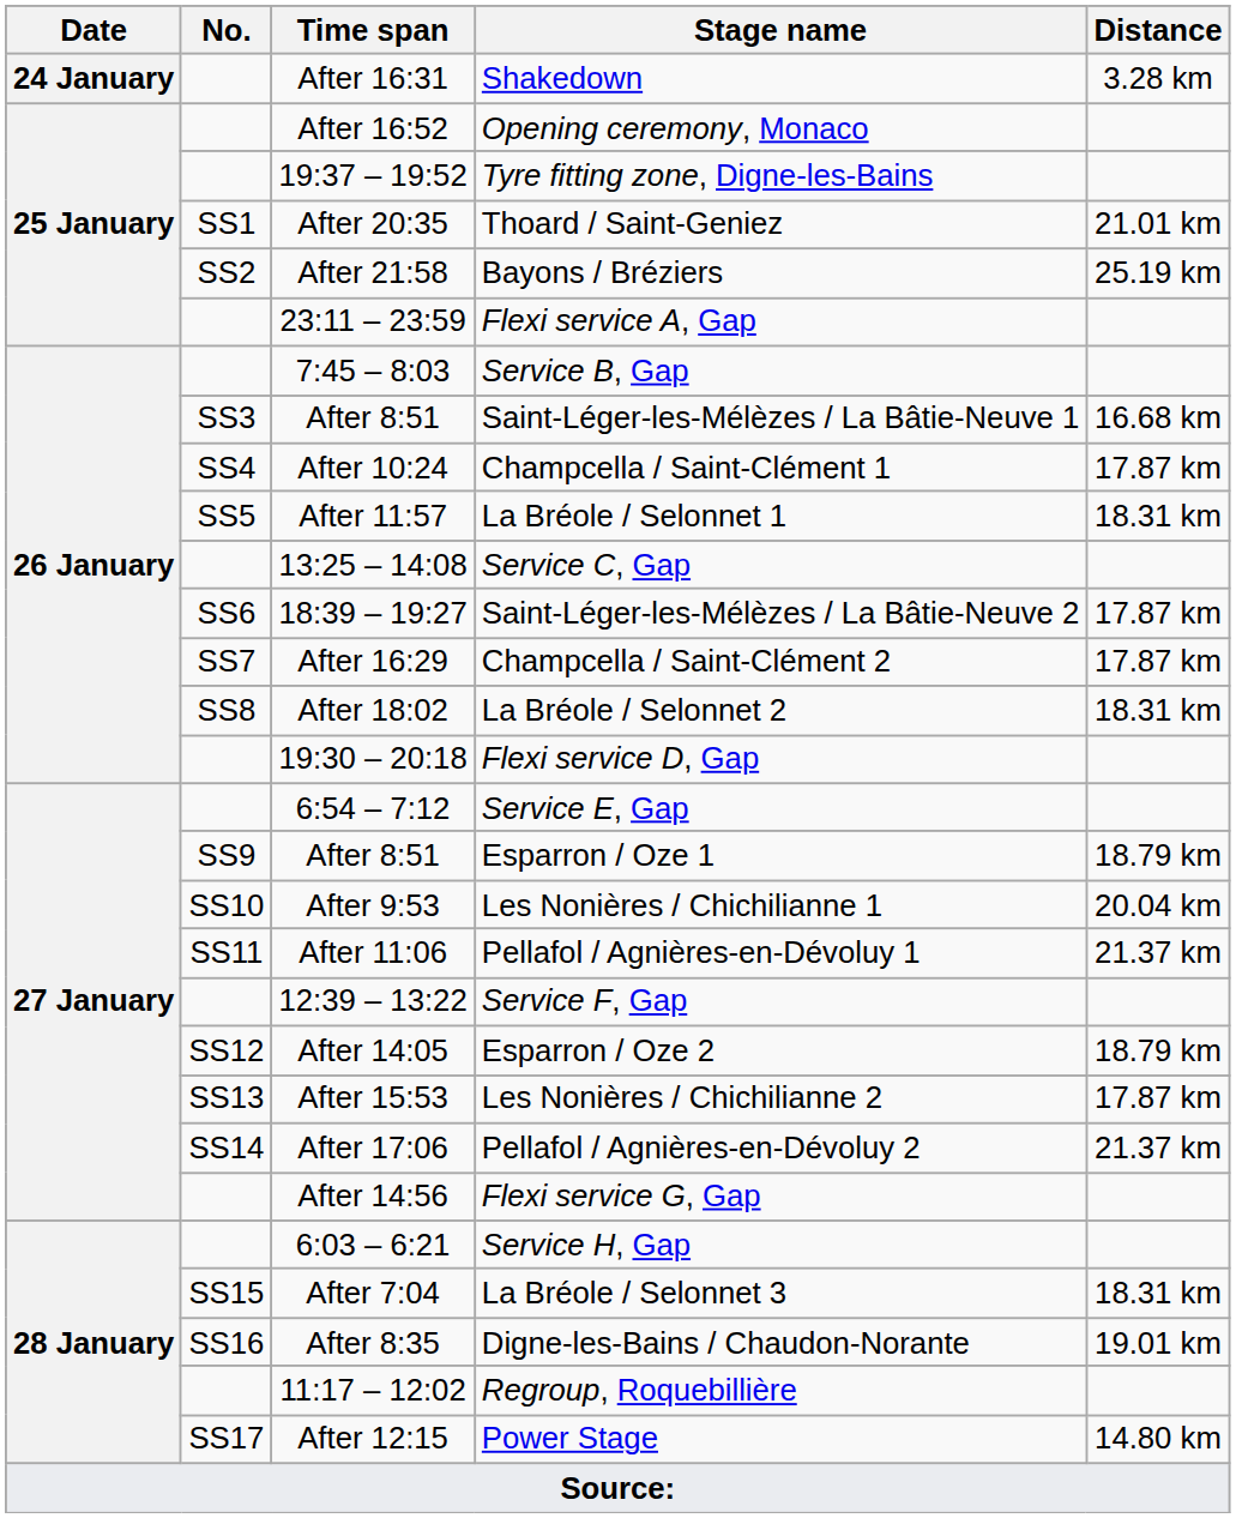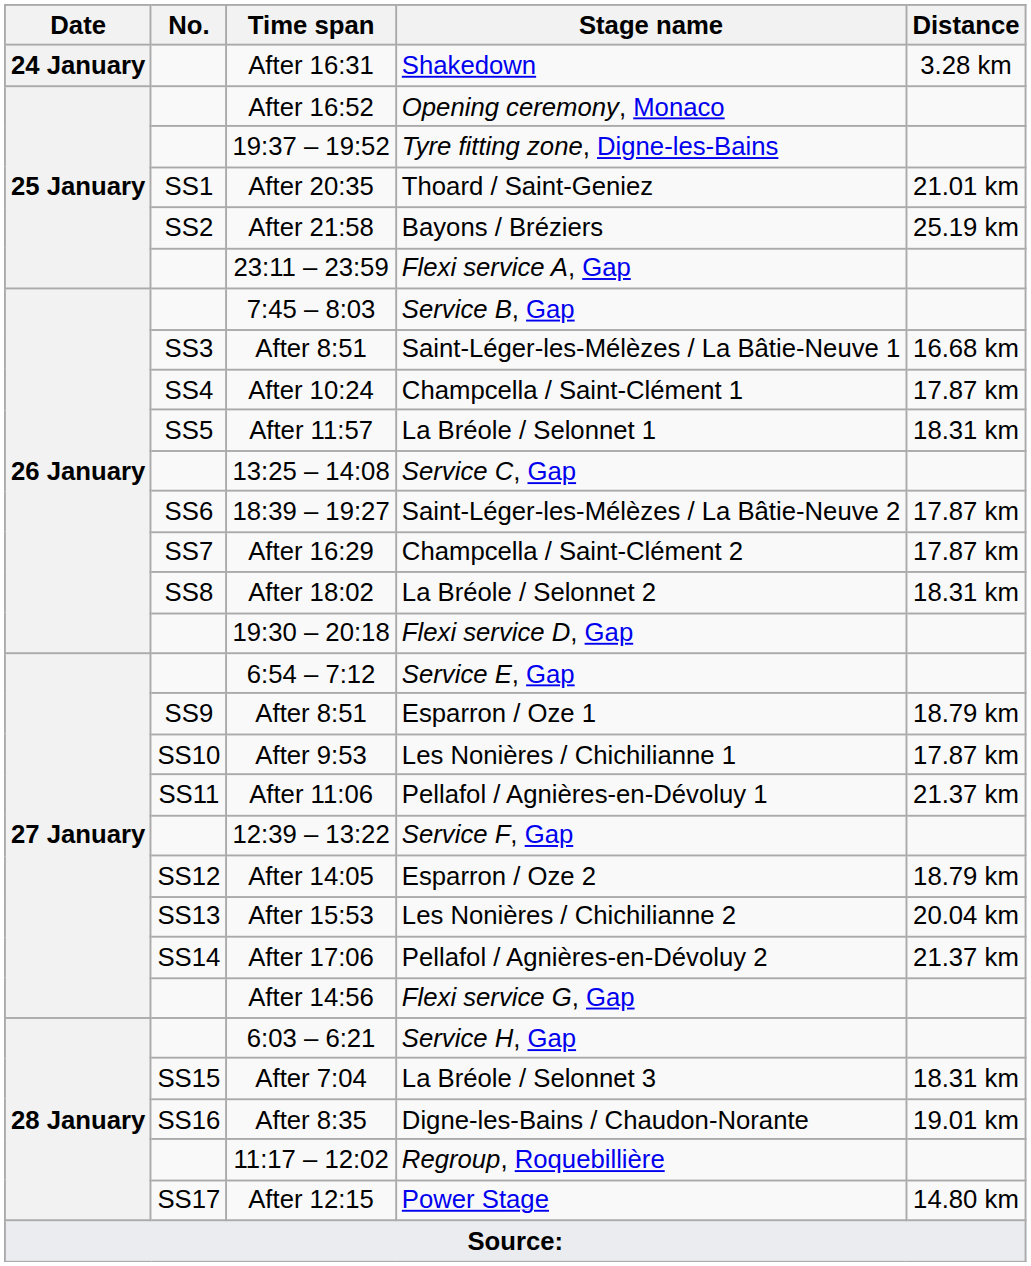 <table class="wikitable" style="font-size: 85%;">
 <tr>
 <th>Date</th>
 <th>No.</th>
 <th>Time span</th>
 <th>Stage name</th>
 <th>Distance</th>
 </tr>
 <tr>
 <th>24 January</th>
 <td></td>
 <td align="center">After 16:31</td>
 <td><a href='#'>Shakedown</a></td>
 <td align="center">3.28 km</td>
 </tr>
 <tr>
 <th rowspan="5">25 January</th>
 <td align="center"></td>
 <td align="center">After 16:52</td>
 <td><em>Opening ceremony</em>, <a href='#'>Monaco</a></td>
 <td></td>
 </tr>
 <tr>
 <td align="center"></td>
 <td align="center">19:37 – 19:52</td>
 <td><em>Tyre fitting zone</em>, <a href='#'>Digne-les-Bains</a></td>
 <td></td>
 </tr>
 <tr>
 <td align="center">SS1</td>
 <td align="center">After 20:35</td>
 <td>Thoard / Saint-Geniez</td>
 <td align="center">21.01 km</td>
 </tr>
 <tr>
 <td align="center">SS2</td>
 <td align="center">After 21:58</td>
 <td>Bayons / Bréziers</td>
 <td align="center">25.19 km</td>
 </tr>
 <tr>
 <td align="center"></td>
 <td align="center">23:11 – 23:59</td>
 <td><em>Flexi service A</em>, <a href='#'>Gap</a></td>
 <td></td>
 </tr>
 <tr>
 <th rowspan="9">26 January</th>
 <td align="center"></td>
 <td align="center">7:45 – 8:03</td>
 <td><em>Service B</em>, <a href='#'>Gap</a></td>
 <td></td>
 </tr>
 <tr>
 <td align="center">SS3</td>
 <td align="center">After 8:51</td>
 <td>Saint-Léger-les-Mélèzes / La Bâtie-Neuve 1</td>
 <td align="center">16.68 km</td>
 </tr>
 <tr>
 <td align="center">SS4</td>
 <td align="center">After 10:24</td>
 <td>Champcella / Saint-Clément 1</td>
 <td align="center">17.87 km</td>
 </tr>
 <tr>
 <td align="center">SS5</td>
 <td align="center">After 11:57</td>
 <td>La Bréole / Selonnet 1</td>
 <td align="center">18.31 km</td>
 </tr>
 <tr>
 <td align="center"></td>
 <td align="center">13:25 – 14:08</td>
 <td><em>Service C</em>, <a href='#'>Gap</a></td>
 <td></td>
 </tr>
 <tr>
 <td align="center">SS6</td>
 <td align="center">18:39 – 19:27</td>
 <td>Saint-Léger-les-Mélèzes / La Bâtie-Neuve 2</td>
 <td align="center">17.87 km</td>
 </tr>
 <tr>
 <td align="center">SS7</td>
 <td align="center">After 16:29</td>
 <td>Champcella / Saint-Clément 2</td>
 <td align="center">17.87 km</td>
 </tr>
 <tr>
 <td align="center">SS8</td>
 <td align="center">After 18:02</td>
 <td>La Bréole / Selonnet 2</td>
 <td align="center">18.31 km</td>
 </tr>
 <tr>
 <td align="center"></td>
 <td align="center">19:30 – 20:18</td>
 <td><em>Flexi service D</em>, <a href='#'>Gap</a></td>
 <td></td>
 </tr>
 <tr>
 <th rowspan="9">27 January</th>
 <td align="center"></td>
 <td align="center">6:54 – 7:12</td>
 <td><em>Service E</em>, <a href='#'>Gap</a></td>
 <td></td>
 </tr>
 <tr>
 <td align="center">SS9</td>
 <td align="center">After 8:51</td>
 <td>Esparron / Oze 1</td>
 <td align="center">18.79 km</td>
 </tr>
 <tr>
 <td align="center">SS10</td>
 <td align="center">After 9:53</td>
 <td>Les Nonières / Chichilianne 1</td>
-<td align="center">20.04 km</td>
+<td align="center">17.87 km</td>
 </tr>
 <tr>
 <td align="center">SS11</td>
 <td align="center">After 11:06</td>
 <td>Pellafol / Agnières-en-Dévoluy 1</td>
 <td align="center">21.37 km</td>
 </tr>
 <tr>
 <td align="center"></td>
 <td align="center">12:39 – 13:22</td>
 <td><em>Service F</em>, <a href='#'>Gap</a></td>
 <td></td>
 </tr>
 <tr>
 <td align="center">SS12</td>
 <td align="center">After 14:05</td>
 <td>Esparron / Oze 2</td>
 <td align="center">18.79 km</td>
 </tr>
 <tr>
 <td align="center">SS13</td>
 <td align="center">After 15:53</td>
 <td>Les Nonières / Chichilianne 2</td>
-<td align="center">17.87 km</td>
+<td align="center">20.04 km</td>
 </tr>
 <tr>
 <td align="center">SS14</td>
 <td align="center">After 17:06</td>
 <td>Pellafol / Agnières-en-Dévoluy 2</td>
 <td align="center">21.37 km</td>
 </tr>
 <tr>
 <td align="center"></td>
 <td align="center">After 14:56</td>
 <td><em>Flexi service G</em>, <a href='#'>Gap</a></td>
 <td></td>
 </tr>
 <tr>
 <th rowspan="5">28 January</th>
 <td align="center"></td>
 <td align="center">6:03 – 6:21</td>
 <td><em>Service H</em>, <a href='#'>Gap</a></td>
 <td></td>
 </tr>
 <tr>
 <td align="center">SS15</td>
 <td align="center">After 7:04</td>
 <td>La Bréole / Selonnet 3</td>
 <td align="center">18.31 km</td>
 </tr>
 <tr>
 <td align="center">SS16</td>
 <td align="center">After 8:35</td>
 <td>Digne-les-Bains / Chaudon-Norante</td>
 <td align="center">19.01 km</td>
 </tr>
 <tr>
 <td align="center"></td>
 <td align="center">11:17 – 12:02</td>
 <td><em>Regroup</em>, <a href='#'>Roquebillière</a></td>
 <td></td>
 </tr>
 <tr>
 <td align="center">SS17</td>
 <td align="center">After 12:15</td>
 <td><a href='#'>Power Stage</a></td>
 <td align="center">14.80 km</td>
 </tr>
 <tr>
 <td style="background-color:#EAECF0; text-align:center" colspan="6"><strong>Source:</strong></td>
 </tr>
 </table>
